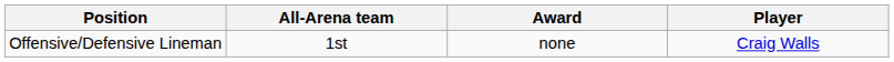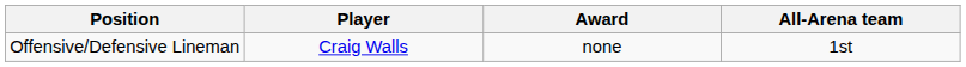 <table class="wikitable sortable">
 <tr>
 <th bgcolor="#DDDDFF" width="20%">Position</th>
+<th bgcolor="#DDDDFF" width="20%">Player</th>
+<th bgcolor="#DDDDFF" width="20%">Award</th>
 <th bgcolor="#DDDDFF" width="20%">All-Arena team</th>
-<th bgcolor="#DDDDFF" width="20%">Award</th>
-<th bgcolor="#DDDDFF" width="20%">Player</th>
 </tr>
 <tr align="center">
 <td>Offensive/Defensive Lineman</td>
+<td><a href='#'>Craig Walls</a></td>
+<td>none</td>
 <td>1st</td>
-<td>none</td>
-<td><a href='#'>Craig Walls</a></td>
 </tr>
 </table>
